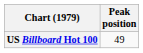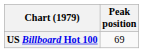 <table class="wikitable sortable plainrowheaders" style="text-align:center">
 <tr>
 <th scope="col">Chart (1979)</th>
 <th scope="col">Peak<br>position</th>
 </tr>
 <tr>
 <th scope="row">US <a href='#'><em>Billboard</em> Hot 100</a></th>
-<td>49</td>
+<td>69</td>
 </tr>
 </table>
